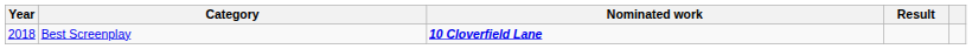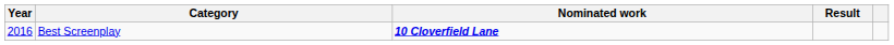 <table class=wikitable>
 <tr>
 <th scope="col" style="width:1em;">Year</th>
 <th scope="col" style="width:33em;">Category</th>
 <th scope="col" style="width:39em;">Nominated work</th>
 <th scope="col" style="width:5em;">Result</th>
 <th scope="col" style="width:1em;"></th>
 </tr>
 <tr>
-<td><a href='#'>2018</a></td>
+<td><a href='#'>2016</a></td>
 <td><a href='#'>Best Screenplay</a></td>
 <td><strong><em><a href='#'>10 Cloverfield Lane</a></em></strong></td>
 <td></td>
 <td></td>
 </tr>
 </table>
